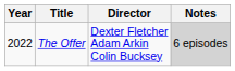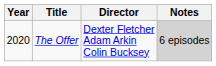 <table class="wikitable">
 <tr>
 <th>Year</th>
 <th>Title</th>
 <th>Director</th>
 <th>Notes</th>
 </tr>
 <tr>
-<td>2022</td>
+<td>2020</td>
 <td><em><a href='#'>The Offer</a></em></td>
 <td><a href='#'>Dexter Fletcher</a><br><a href='#'>Adam Arkin</a><br><a href='#'>Colin Bucksey</a></td>
 <td style="background: lightgrey;">6 episodes</td>
 </tr>
 </table>
